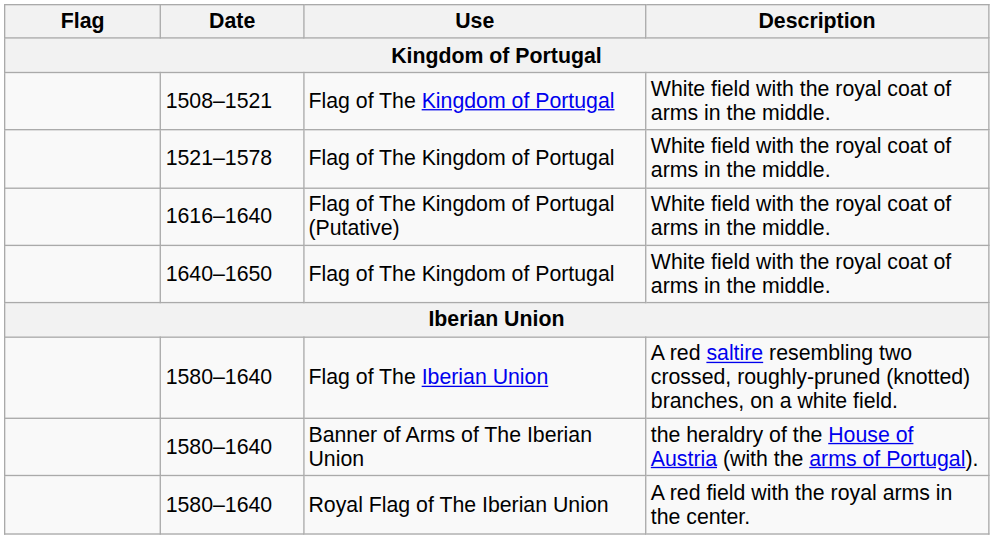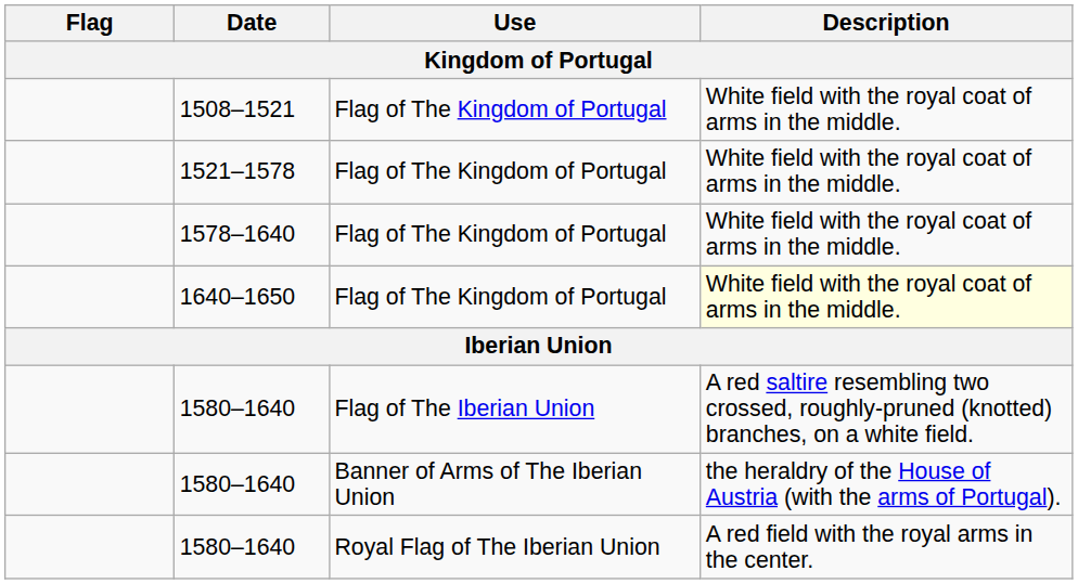 <table class="wikitable">
 <tr>
 <th style="width:110px;">Flag</th>
 <th style="width:100px;">Date</th>
 <th style="width:250px;">Use</th>
 <th style="width:250px;">Description</th>
 </tr>
 <tr>
 <th colspan="4">Kingdom of Portugal</th>
 </tr>
 <tr>
 <td></td>
 <td>1508–1521</td>
 <td>Flag of The <a href='#'>Kingdom of Portugal</a></td>
 <td>White field with the royal coat of arms in the middle.</td>
 </tr>
 <tr>
 <td></td>
 <td>1521–1578</td>
 <td>Flag of The Kingdom of Portugal</td>
 <td>White field with the royal coat of arms in the middle.</td>
 </tr>
 <tr>
 <td></td>
-<td>1616–1640</td>
-<td>Flag of The Kingdom of Portugal (Putative)</td>
+<td>1578–1640</td>
+<td>Flag of The Kingdom of Portugal</td>
 <td>White field with the royal coat of arms in the middle.</td>
 </tr>
 <tr>
 <td></td>
 <td>1640–1650</td>
 <td>Flag of The Kingdom of Portugal</td>
-<td>White field with the royal coat of arms in the middle.</td>
+<td style="background: lightyellow;">White field with the royal coat of arms in the middle.</td>
 </tr>
 <tr>
 <th colspan="4">Iberian Union</th>
 </tr>
 <tr>
 <td></td>
 <td>1580–1640</td>
 <td>Flag of The <a href='#'>Iberian Union</a></td>
 <td>A red <a href='#'>saltire</a> resembling two crossed, roughly-pruned (knotted) branches, on a white field.</td>
 </tr>
 <tr>
 <td></td>
 <td>1580–1640</td>
 <td>Banner of Arms of The Iberian Union</td>
 <td>the heraldry of the <a href='#'>House of Austria</a> (with the <a href='#'>arms of Portugal</a>).</td>
 </tr>
 <tr>
 <td></td>
 <td>1580–1640</td>
 <td>Royal Flag of The Iberian Union</td>
 <td>A red field with the royal arms in the center.</td>
 </tr>
 </table>
